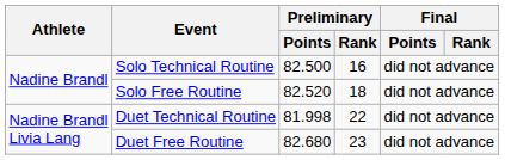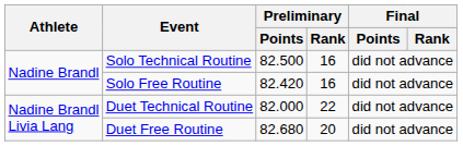 <table class=wikitable style="font-size:90%">
 <tr>
 <th rowspan="2">Athlete</th>
 <th rowspan="2">Event</th>
 <th colspan="2">Preliminary</th>
 <th colspan="2">Final</th>
 </tr>
 <tr>
 <th>Points</th>
 <th>Rank</th>
 <th>Points</th>
 <th>Rank</th>
 </tr>
 <tr>
 <td rowspan="2"><a href='#'>Nadine Brandl</a></td>
 <td><a href='#'>Solo Technical Routine</a></td>
 <td align=center>82.500</td>
 <td align=center>16</td>
 <td align=center colspan=2>did not advance</td>
 </tr>
 <tr>
 <td><a href='#'>Solo Free Routine</a></td>
-<td align=center>82.520</td>
-<td align=center>18</td>
+<td align=center>82.420</td>
+<td align=center>16</td>
 <td align=center colspan=2>did not advance</td>
 </tr>
 <tr>
 <td rowspan="2"><a href='#'>Nadine Brandl</a><br><a href='#'>Livia Lang</a></td>
 <td><a href='#'>Duet Technical Routine</a></td>
-<td align=center>81.998</td>
+<td align=center>82.000</td>
 <td align=center>22</td>
 <td align=center colspan=2>did not advance</td>
 </tr>
 <tr>
 <td><a href='#'>Duet Free Routine</a></td>
 <td align=center>82.680</td>
-<td align=center>23</td>
+<td align=center>20</td>
 <td align=center colspan=2>did not advance</td>
 </tr>
 </table>
